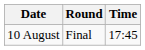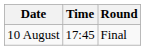 <table class="wikitable">
 <tr>
 <th>Date</th>
+<th>Time</th>
 <th>Round</th>
-<th>Time</th>
 </tr>
 <tr>
 <td>10 August</td>
+<td>17:45</td>
 <td>Final</td>
-<td>17:45</td>
 </tr>
 </table>
